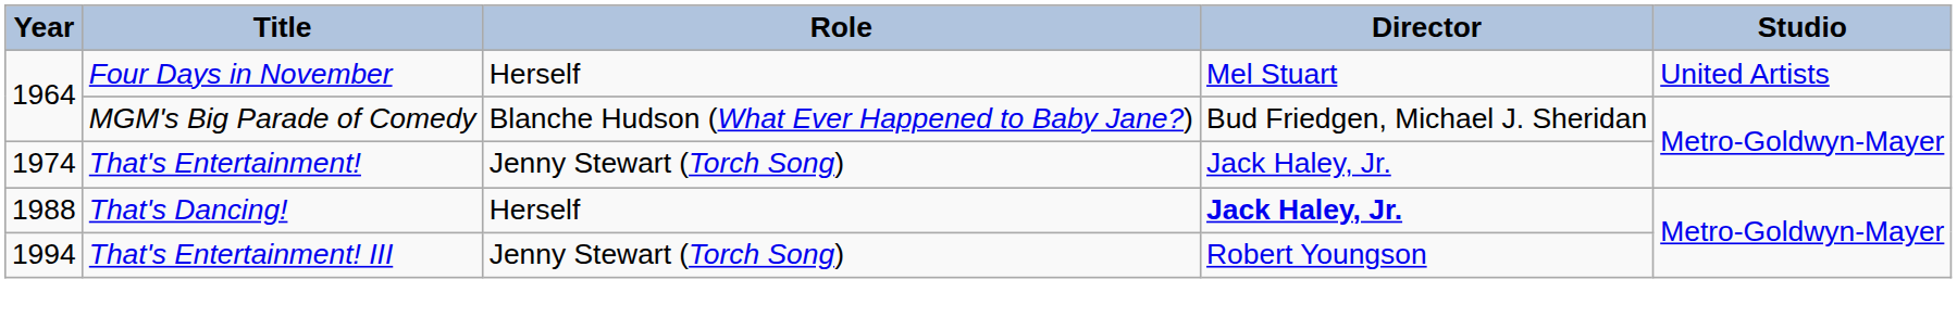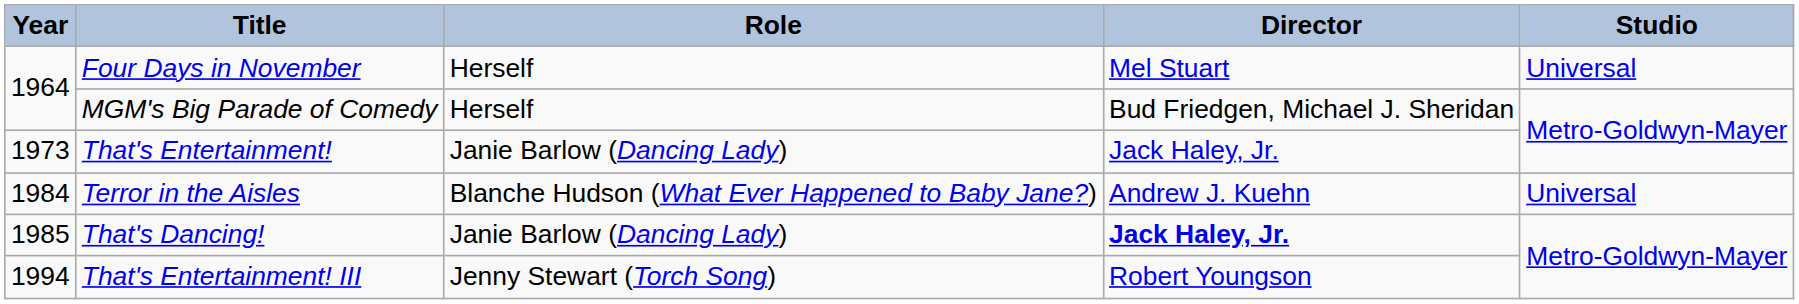 <table class="wikitable sortable" style="font-size: 100%; background: #f9f9f9">
 <tr align="center">
 <th style="background:#B0C4DE;">Year</th>
 <th style="background:#B0C4DE;">Title</th>
 <th style="background:#B0C4DE;">Role</th>
 <th style="background:#B0C4DE;">Director</th>
 <th style="background:#B0C4DE;">Studio</th>
 </tr>
 <tr>
 <td rowspan="2">1964</td>
 <td><em><a href='#'>Four Days in November</a></em></td>
 <td>Herself</td>
 <td><a href='#'>Mel Stuart</a></td>
-<td><a href='#'>United Artists</a></td>
+<td><a href='#'>Universal</a></td>
 </tr>
 <tr>
 <td><em>MGM's Big Parade of Comedy</em></td>
-<td>Blanche Hudson (<em><a href='#'>What Ever Happened to Baby Jane?</a></em>)</td>
+<td>Herself</td>
 <td>Bud Friedgen, Michael J. Sheridan</td>
 <td rowspan="2"><a href='#'>Metro-Goldwyn-Mayer</a></td>
 </tr>
 <tr>
-<td>1974</td>
+<td>1973</td>
 <td><em><a href='#'>That's Entertainment!</a></em></td>
-<td>Jenny Stewart (<em><a href='#'>Torch Song</a></em>)</td>
+<td>Janie Barlow (<em><a href='#'>Dancing Lady</a></em>)</td>
 <td><a href='#'>Jack Haley, Jr.</a></td>
 </tr>
 <tr>
-<td>1988</td>
+<td>1984</td>
+<td><em><a href='#'>Terror in the Aisles</a></em></td>
+<td>Blanche Hudson (<em><a href='#'>What Ever Happened to Baby Jane?</a></em>)</td>
+<td><a href='#'>Andrew J. Kuehn</a></td>
+<td><a href='#'>Universal</a></td>
+</tr>
+<tr>
+<td>1985</td>
 <td><em><a href='#'>That's Dancing!</a></em></td>
-<td>Herself</td>
+<td>Janie Barlow (<em><a href='#'>Dancing Lady</a></em>)</td>
 <td><strong><a href='#'>Jack Haley, Jr.</a></strong></td>
 <td rowspan="2"><a href='#'>Metro-Goldwyn-Mayer</a></td>
 </tr>
 <tr>
 <td>1994</td>
 <td><em><a href='#'>That's Entertainment! III</a></em></td>
 <td>Jenny Stewart (<em><a href='#'>Torch Song</a></em>)</td>
 <td><a href='#'>Robert Youngson</a></td>
 </tr>
 </table>
